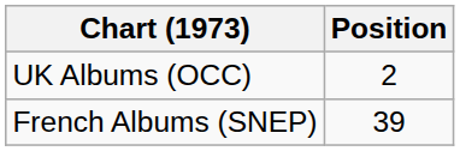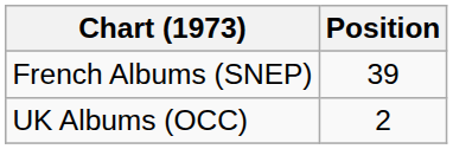 <table class="wikitable" style="text-align:center;">
 <tr>
 <th scope="col">Chart (1973)</th>
 <th scope="col">Position</th>
 </tr>
 <tr>
+<td align="left">French Albums (SNEP)</td>
+<td>39</td>
+</tr>
+<tr>
 <td align="left">UK Albums (OCC)</td>
 <td>2</td>
 </tr>
-<tr>
-<td align="left">French Albums (SNEP)</td>
-<td>39</td>
-</tr>
 </table>
